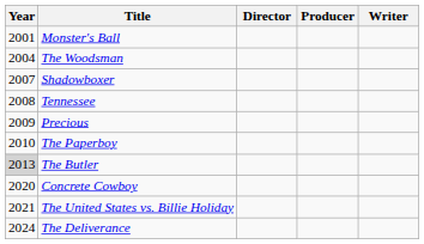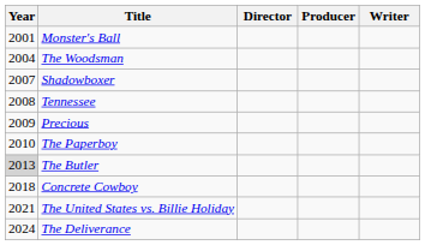 <table class="wikitable">
 <tr>
 <th>Year</th>
 <th>Title</th>
 <th width=65>Director</th>
 <th width=65>Producer</th>
 <th width=65>Writer</th>
 </tr>
 <tr>
 <td>2001</td>
 <td><em><a href='#'>Monster's Ball</a></em></td>
 <td></td>
 <td></td>
 <td></td>
 </tr>
 <tr>
 <td>2004</td>
 <td><em><a href='#'>The Woodsman</a></em></td>
 <td></td>
 <td></td>
 <td></td>
 </tr>
 <tr>
 <td>2007</td>
 <td><em><a href='#'>Shadowboxer</a></em></td>
 <td></td>
 <td></td>
 <td></td>
 </tr>
 <tr>
 <td>2008</td>
 <td><em><a href='#'>Tennessee</a></em></td>
 <td></td>
 <td></td>
 <td></td>
 </tr>
 <tr>
 <td>2009</td>
 <td><em><a href='#'>Precious</a></em></td>
 <td></td>
 <td></td>
 <td></td>
 </tr>
 <tr>
 <td>2010</td>
 <td><em><a href='#'>The Paperboy</a></em></td>
 <td></td>
 <td></td>
 <td></td>
 </tr>
 <tr>
 <td style="background: lightgrey;">2013</td>
 <td><em><a href='#'>The Butler</a></em></td>
 <td></td>
 <td></td>
 <td></td>
 </tr>
 <tr>
-<td>2020</td>
+<td>2018</td>
 <td><em><a href='#'>Concrete Cowboy</a></em></td>
 <td></td>
 <td></td>
 <td></td>
 </tr>
 <tr>
 <td>2021</td>
 <td><em><a href='#'>The United States vs. Billie Holiday</a></em></td>
 <td></td>
 <td></td>
 <td></td>
 </tr>
 <tr>
 <td>2024</td>
 <td><em><a href='#'>The Deliverance</a></em></td>
 <td></td>
 <td></td>
 <td></td>
 </tr>
 </table>
